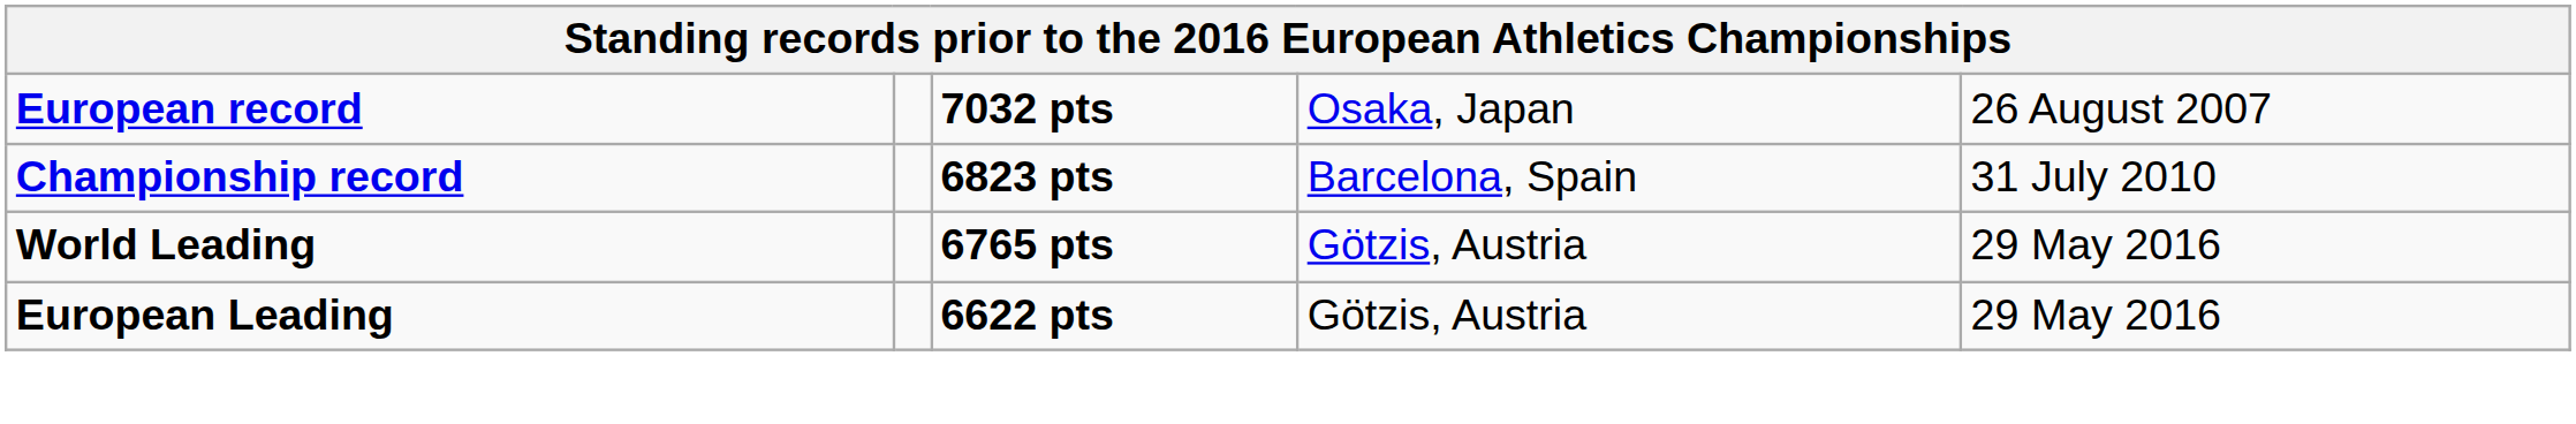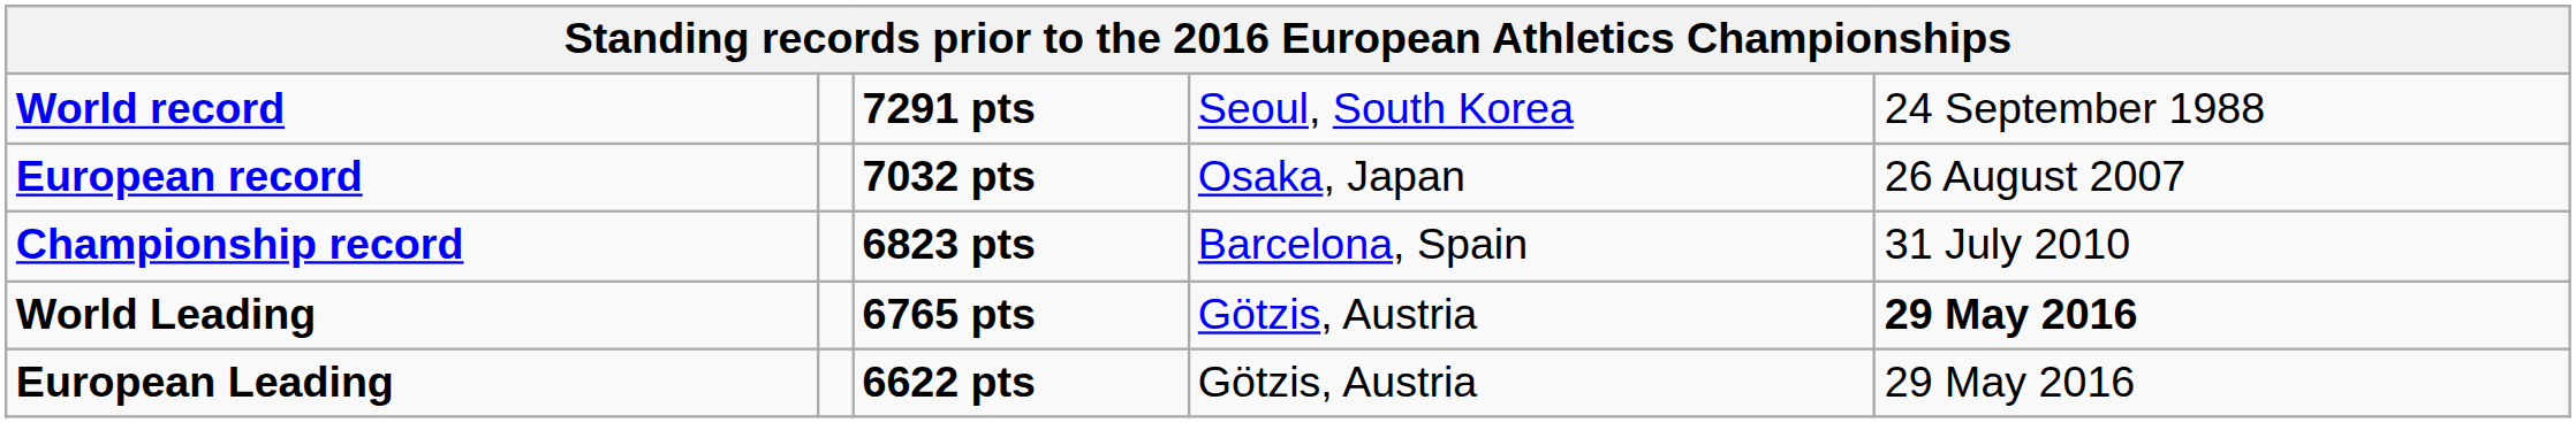 <table class="wikitable" width=75%>
 <tr>
 <th colspan="5">Standing records prior to the 2016 European Athletics Championships</th>
+</tr>
+<tr>
+<td><strong><a href='#'>World record</a></strong></td>
+<td></td>
+<td><strong>7291 pts</strong></td>
+<td><a href='#'>Seoul</a>, <a href='#'>South Korea</a></td>
+<td>24 September 1988</td>
 </tr>
 <tr>
 <td><strong><a href='#'>European record</a></strong></td>
 <td></td>
 <td><strong>7032 pts</strong></td>
 <td><a href='#'>Osaka</a>, Japan</td>
 <td>26 August 2007</td>
 </tr>
 <tr>
 <td><strong><a href='#'>Championship record</a></strong></td>
 <td></td>
 <td><strong>6823 pts</strong></td>
 <td><a href='#'>Barcelona</a>, Spain</td>
 <td>31 July 2010</td>
 </tr>
 <tr>
 <td><strong>World Leading</strong></td>
 <td></td>
 <td><strong>6765 pts</strong></td>
 <td><a href='#'>Götzis</a>, Austria</td>
-<td>29 May 2016</td>
+<td><strong>29 May 2016</strong></td>
 </tr>
 <tr>
 <td><strong>European Leading</strong></td>
 <td></td>
 <td><strong>6622 pts</strong></td>
 <td>Götzis, Austria</td>
 <td>29 May 2016</td>
 </tr>
 </table>
